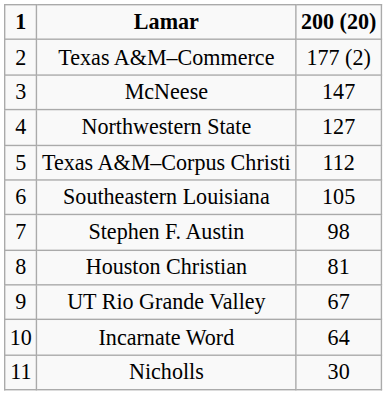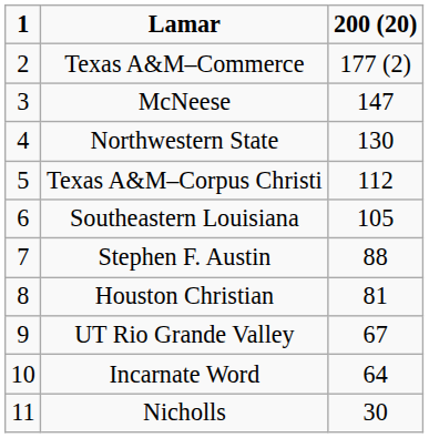 <table class="wikitable">
 <tr align="center">
 <td><strong>1</strong></td>
 <td><strong>Lamar</strong></td>
 <td><strong>200 (20)</strong></td>
 </tr>
 <tr align="center">
 <td>2</td>
 <td>Texas A&M–Commerce</td>
 <td>177 (2)</td>
 </tr>
 <tr align="center">
 <td>3</td>
 <td>McNeese</td>
 <td>147</td>
 </tr>
 <tr align="center">
 <td>4</td>
 <td>Northwestern State</td>
-<td>127</td>
+<td>130</td>
 </tr>
 <tr align="center">
 <td>5</td>
 <td>Texas A&M–Corpus Christi</td>
 <td>112</td>
 </tr>
 <tr align="center">
 <td>6</td>
 <td>Southeastern Louisiana</td>
 <td>105</td>
 </tr>
 <tr align="center">
 <td>7</td>
 <td>Stephen F. Austin</td>
-<td>98</td>
+<td>88</td>
 </tr>
 <tr align="center">
 <td>8</td>
 <td>Houston Christian</td>
 <td>81</td>
 </tr>
 <tr align="center">
 <td>9</td>
 <td>UT Rio Grande Valley</td>
 <td>67</td>
 </tr>
 <tr align="center">
 <td>10</td>
 <td>Incarnate Word</td>
 <td>64</td>
 </tr>
 <tr align="center">
 <td>11</td>
 <td>Nicholls</td>
 <td>30</td>
 </tr>
 </table>
